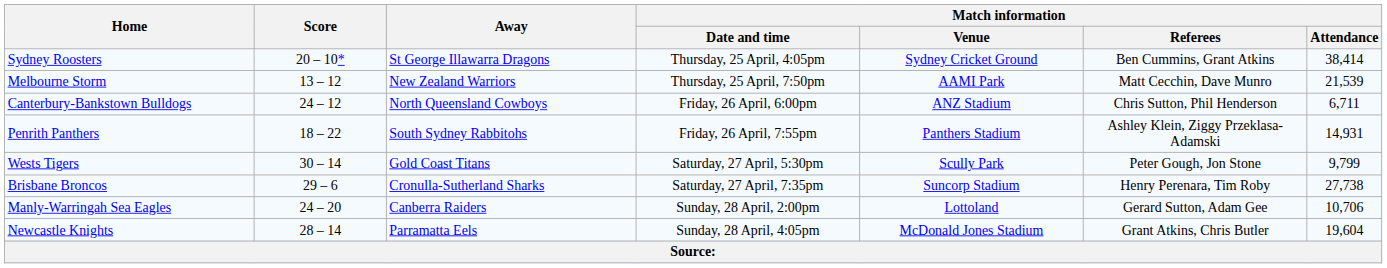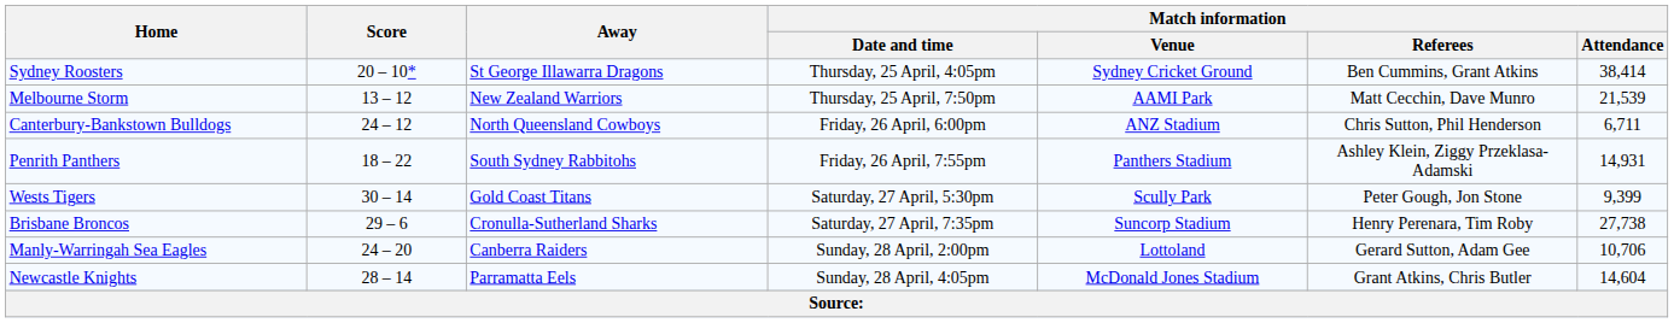 <table class="wikitable" style="border-collapse:collapse; text-align:center; width:100%;">
 <tr style="background:#c1d8ff;">
 <th rowspan="2" style="width:19%;">Home</th>
 <th rowspan="2" style="width:10%;">Score</th>
 <th rowspan="2" style="width:19%;">Away</th>
 <th colspan="6">Match information</th>
 </tr>
 <tr style="background:#efefef;">
 <th width="17%">Date and time</th>
 <th width="17%">Venue</th>
 <th width="17%">Referees</th>
 <th width="5%">Attendance</th>
 </tr>
 <tr style="text-align:center; background:#f5faff;">
 <td align="left"> <a href='#'>Sydney Roosters</a></td>
 <td>20 – 10<a href='#'>*</a></td>
 <td align="left"> <a href='#'>St George Illawarra Dragons</a></td>
 <td>Thursday, 25 April, 4:05pm</td>
 <td><a href='#'>Sydney Cricket Ground</a></td>
 <td>Ben Cummins, Grant Atkins</td>
 <td>38,414</td>
 </tr>
 <tr style="text-align:center; background:#f5faff;">
 <td align="left"> <a href='#'>Melbourne Storm</a></td>
 <td>13 – 12</td>
 <td align="left"> <a href='#'>New Zealand Warriors</a></td>
 <td>Thursday, 25 April, 7:50pm</td>
 <td><a href='#'>AAMI Park</a></td>
 <td>Matt Cecchin, Dave Munro</td>
 <td>21,539</td>
 </tr>
 <tr style="text-align:center; background:#f5faff;">
 <td align="left"> <a href='#'>Canterbury-Bankstown Bulldogs</a></td>
 <td>24 – 12</td>
 <td align="left"> <a href='#'>North Queensland Cowboys</a></td>
 <td>Friday, 26 April, 6:00pm</td>
 <td><a href='#'>ANZ Stadium</a></td>
 <td>Chris Sutton, Phil Henderson</td>
 <td>6,711</td>
 </tr>
 <tr style="text-align:center; background:#f5faff;">
 <td align="left"> <a href='#'>Penrith Panthers</a></td>
 <td>18 – 22</td>
 <td align="left"> <a href='#'>South Sydney Rabbitohs</a></td>
 <td>Friday, 26 April, 7:55pm</td>
 <td><a href='#'>Panthers Stadium</a></td>
 <td>Ashley Klein, Ziggy Przeklasa-Adamski</td>
 <td>14,931</td>
 </tr>
 <tr style="text-align:center; background:#f5faff;">
 <td align="left"> <a href='#'>Wests Tigers</a></td>
 <td>30 – 14</td>
 <td align="left"> <a href='#'>Gold Coast Titans</a></td>
 <td>Saturday, 27 April, 5:30pm</td>
 <td><a href='#'> Scully Park</a></td>
 <td>Peter Gough, Jon Stone</td>
-<td>9,799</td>
+<td>9,399</td>
 </tr>
 <tr style="text-align:center; background:#f5faff;">
 <td align="left"> <a href='#'>Brisbane Broncos</a></td>
 <td>29 – 6</td>
 <td align="left"> <a href='#'>Cronulla-Sutherland Sharks</a></td>
 <td>Saturday, 27 April, 7:35pm</td>
 <td><a href='#'>Suncorp Stadium</a></td>
 <td>Henry Perenara, Tim Roby</td>
 <td>27,738</td>
 </tr>
 <tr style="text-align:center; background:#f5faff;">
 <td align="left"> <a href='#'>Manly-Warringah Sea Eagles</a></td>
 <td>24 – 20</td>
 <td align="left"> <a href='#'>Canberra Raiders</a></td>
 <td>Sunday, 28 April, 2:00pm</td>
 <td><a href='#'>Lottoland</a></td>
 <td>Gerard Sutton, Adam Gee</td>
 <td>10,706</td>
 </tr>
 <tr style="text-align:center; background:#f5faff;">
 <td align="left"> <a href='#'>Newcastle Knights</a></td>
 <td>28 – 14</td>
 <td align="left"> <a href='#'>Parramatta Eels</a></td>
 <td>Sunday, 28 April, 4:05pm</td>
 <td><a href='#'>McDonald Jones Stadium</a></td>
 <td>Grant Atkins, Chris Butler</td>
-<td>19,604</td>
+<td>14,604</td>
 </tr>
 <tr style="background:#c1d8ff;">
 <th colspan="7">Source:</th>
 </tr>
 </table>
